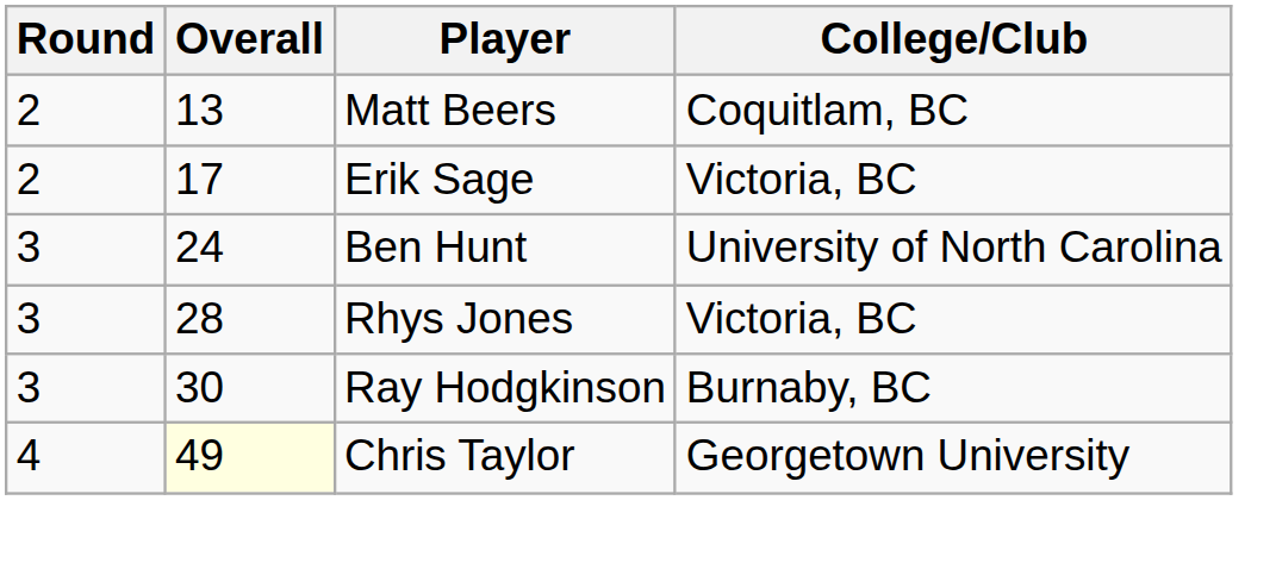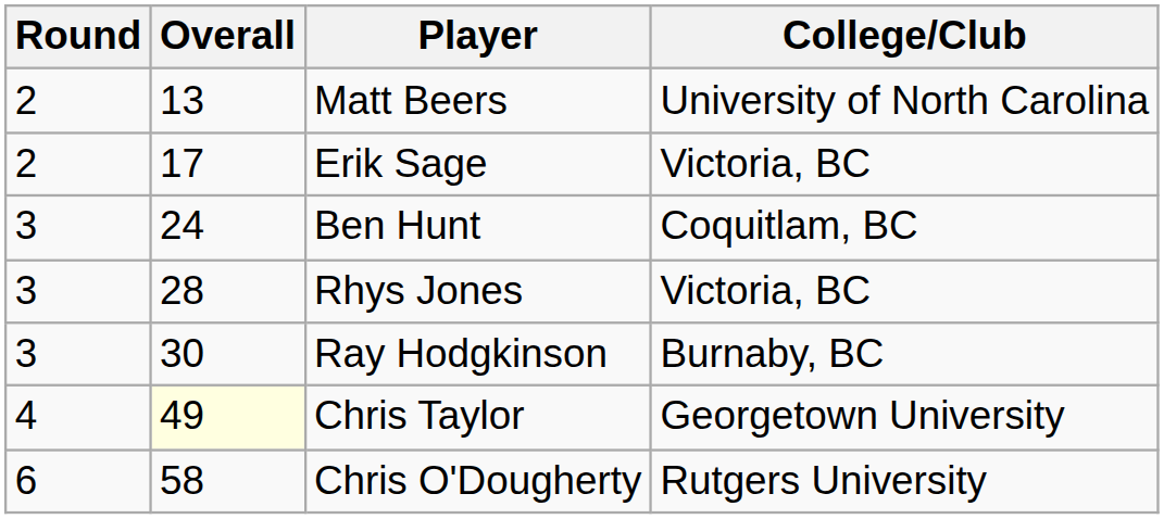 <table class="wikitable">
 <tr>
 <th>Round</th>
 <th>Overall</th>
 <th>Player</th>
 <th>College/Club</th>
 </tr>
 <tr>
 <td>2</td>
 <td>13</td>
 <td>Matt Beers</td>
-<td>Coquitlam, BC</td>
+<td>University of North Carolina</td>
 </tr>
 <tr>
 <td>2</td>
 <td>17</td>
 <td>Erik Sage</td>
 <td>Victoria, BC</td>
 </tr>
 <tr>
 <td>3</td>
 <td>24</td>
 <td>Ben Hunt</td>
-<td>University of North Carolina</td>
+<td>Coquitlam, BC</td>
 </tr>
 <tr>
 <td>3</td>
 <td>28</td>
 <td>Rhys Jones</td>
 <td>Victoria, BC</td>
 </tr>
 <tr>
 <td>3</td>
 <td>30</td>
 <td>Ray Hodgkinson</td>
 <td>Burnaby, BC</td>
 </tr>
 <tr>
 <td>4</td>
 <td style="background: lightyellow;">49</td>
 <td>Chris Taylor</td>
 <td>Georgetown University</td>
 </tr>
+<tr>
+<td>6</td>
+<td>58</td>
+<td>Chris O'Dougherty</td>
+<td>Rutgers University</td>
+</tr>
 </table>
